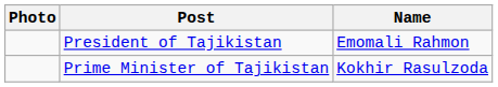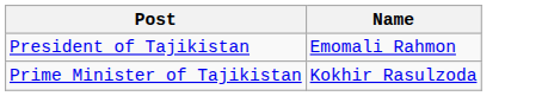 <table class="wikitable">
 <tr>
-<th>Photo</th>
 <th>Post</th>
 <th>Name</th>
 </tr>
 <tr>
-<td></td>
 <td><a href='#'>President of Tajikistan</a></td>
 <td><a href='#'>Emomali Rahmon</a></td>
 </tr>
 <tr>
-<td></td>
 <td><a href='#'>Prime Minister of Tajikistan</a></td>
 <td><a href='#'>Kokhir Rasulzoda</a></td>
 </tr>
 </table>
